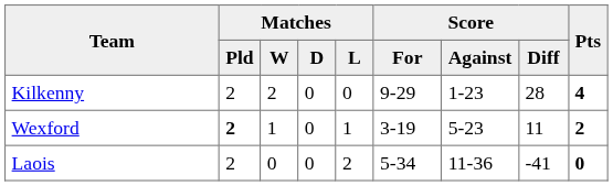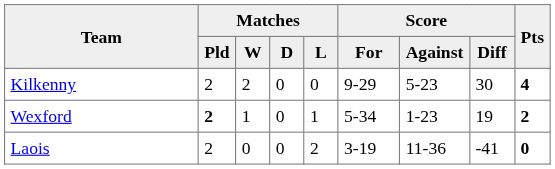 <table style=border-collapse:collapse border=1 cellspacing=0 cellpadding=5>
 <tr align=center bgcolor=#efefef>
 <th rowspan=2 width=165>Team</th>
 <th colspan=4>Matches</th>
 <th colspan=3>Score</th>
 <th rowspan=2width=20>Pts</th>
 </tr>
 <tr align=center bgcolor=#efefef>
 <th width=20>Pld</th>
 <th width=20>W</th>
 <th width=20>D</th>
 <th width=20>L</th>
 <th width=45>For</th>
 <th width=45>Against</th>
 <th width=30>Diff</th>
 </tr>
 <tr>
 <td style="text-align:left;"><a href='#'>Kilkenny</a></td>
 <td>2</td>
 <td>2</td>
 <td>0</td>
 <td>0</td>
 <td>9-29</td>
-<td>1-23</td>
-<td>28</td>
+<td>5-23</td>
+<td>30</td>
 <td><strong>4</strong></td>
 </tr>
 <tr>
 <td style="text-align:left;"><a href='#'>Wexford</a></td>
 <td><strong>2</strong></td>
 <td>1</td>
 <td>0</td>
 <td>1</td>
-<td>3-19</td>
-<td>5-23</td>
-<td>11</td>
+<td>5-34</td>
+<td>1-23</td>
+<td>19</td>
 <td><strong>2</strong></td>
 </tr>
 <tr>
 <td style="text-align:left;"><a href='#'>Laois</a></td>
 <td>2</td>
 <td>0</td>
 <td>0</td>
 <td>2</td>
-<td>5-34</td>
+<td>3-19</td>
 <td>11-36</td>
 <td>-41</td>
 <td><strong>0</strong></td>
 </tr>
 </table>
